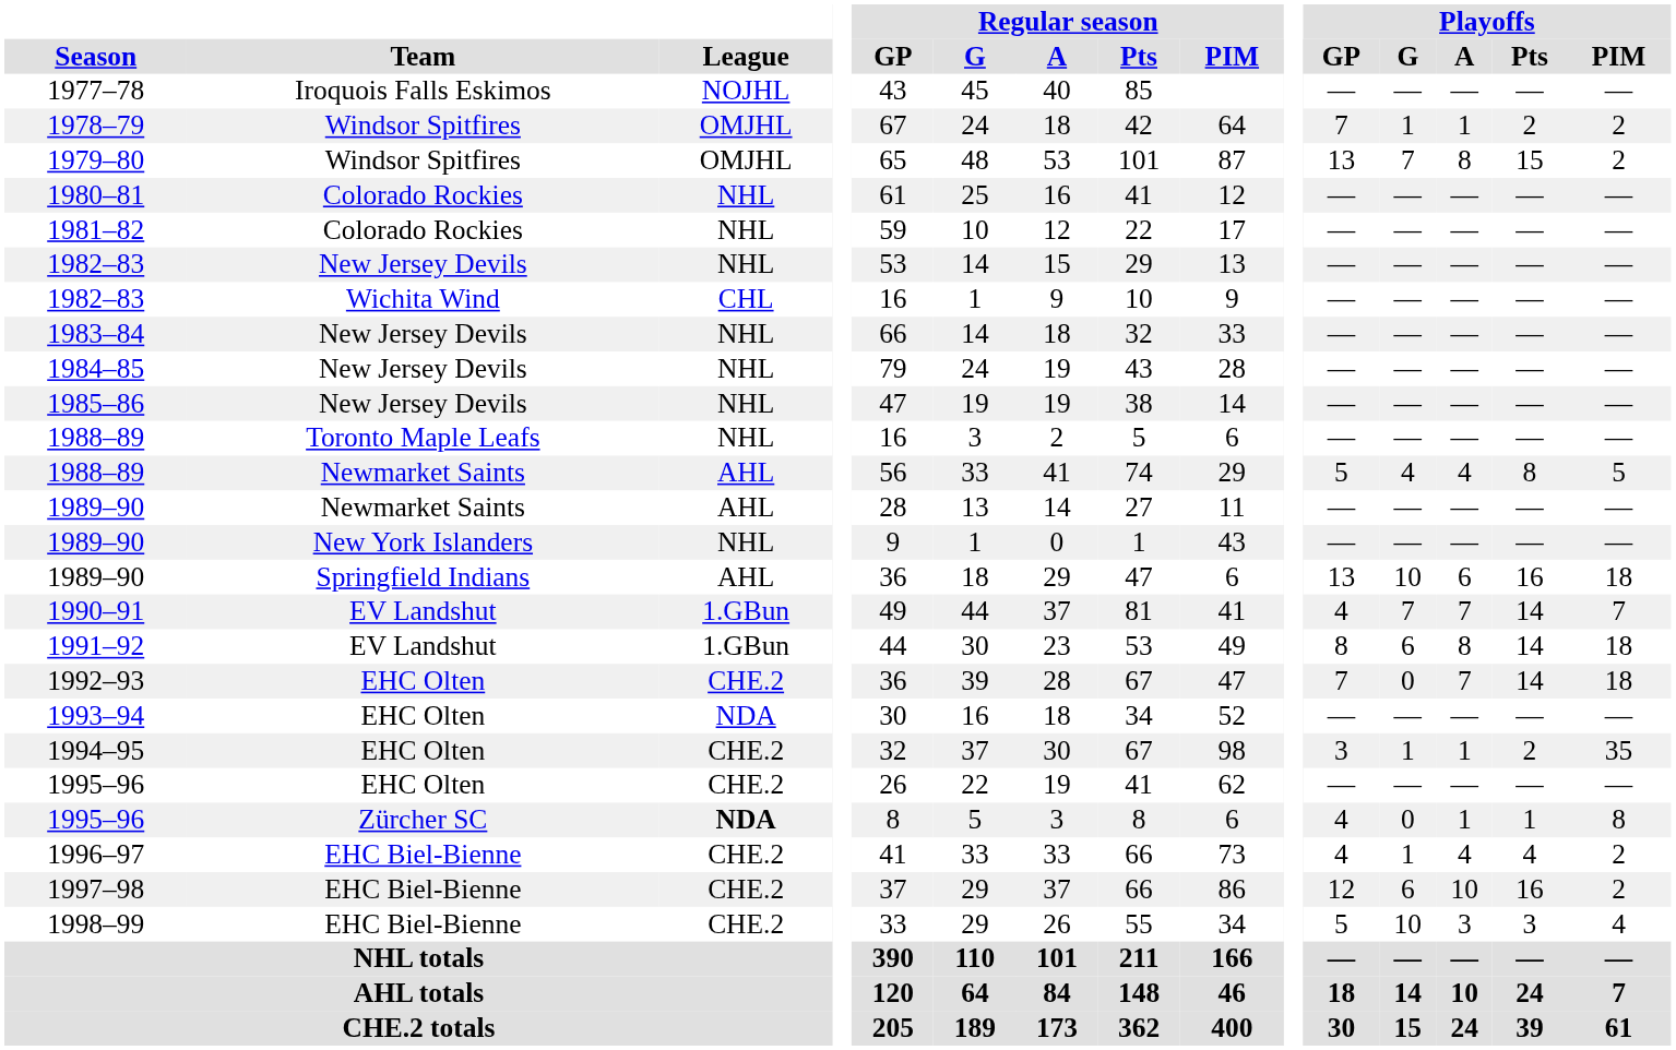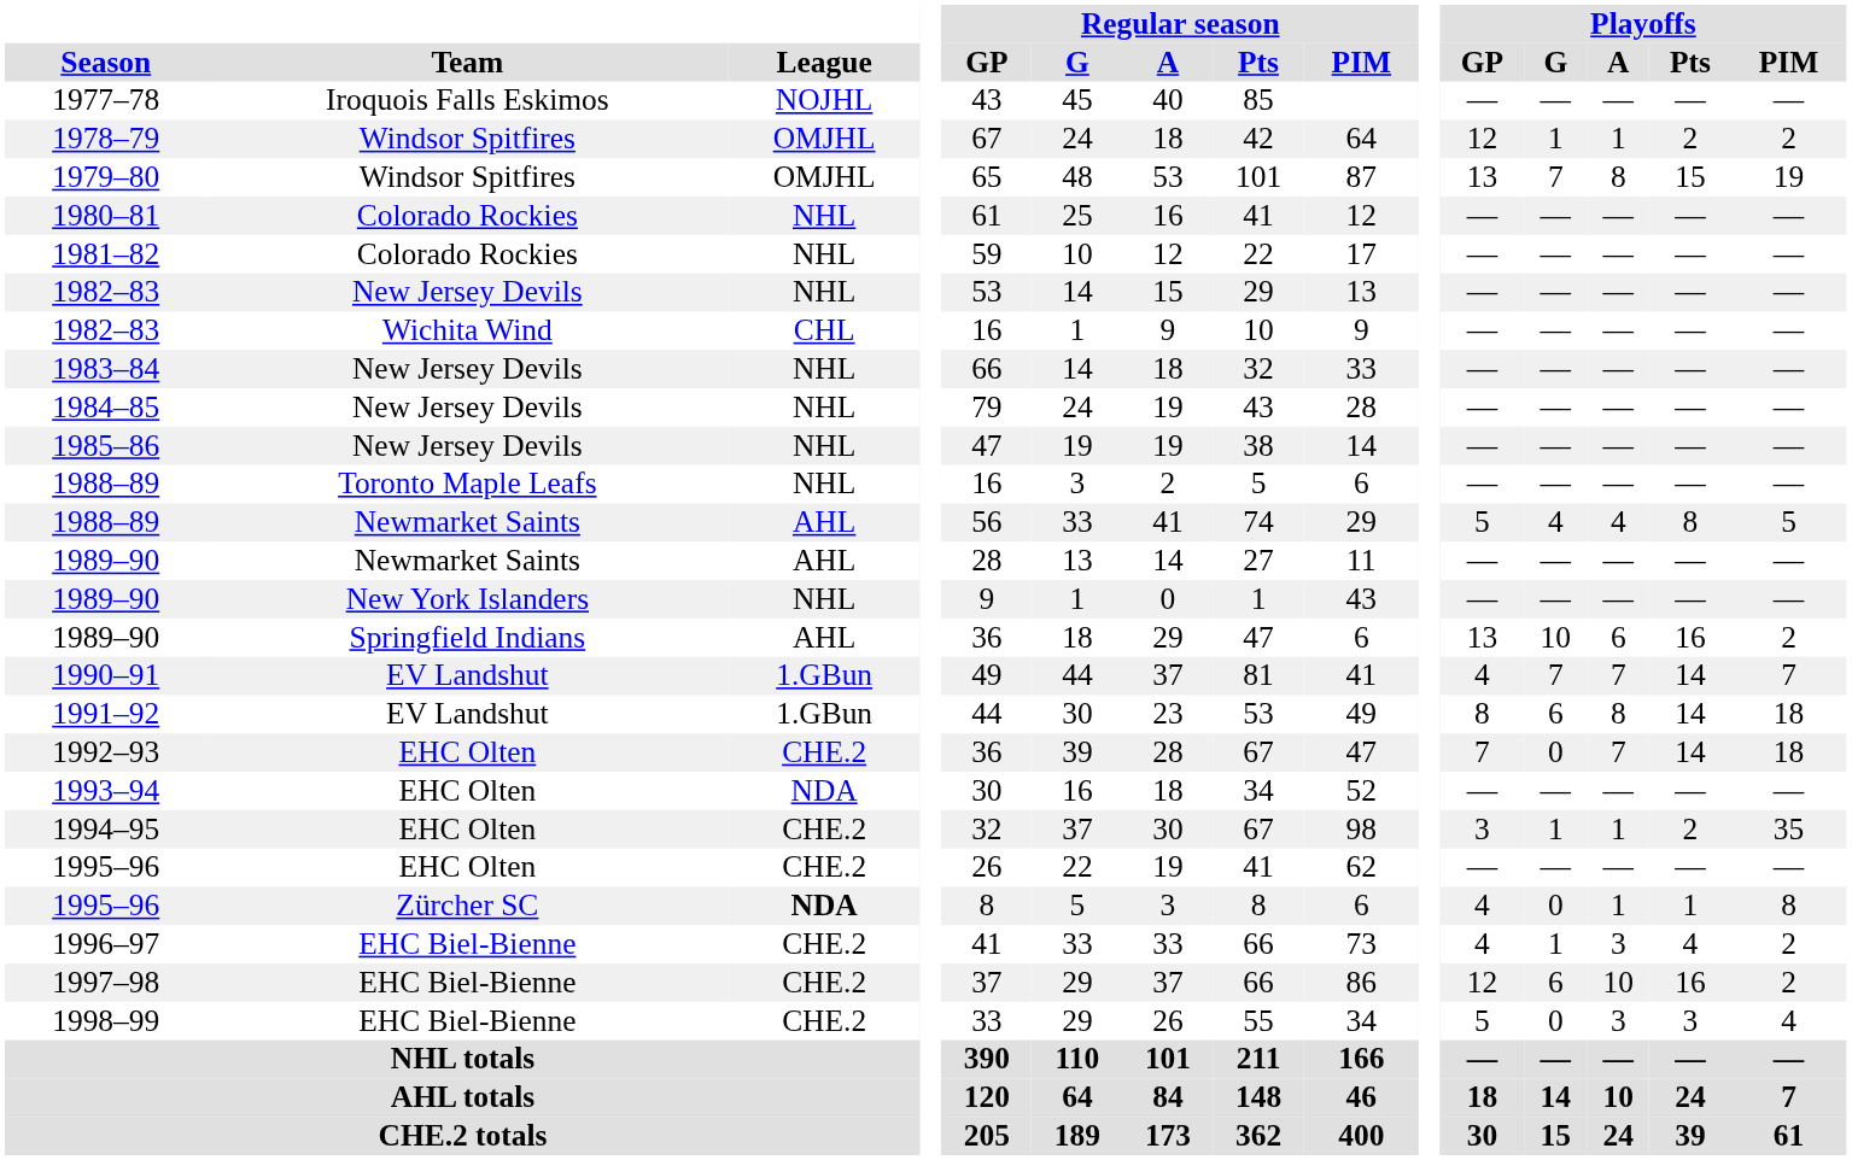 <table border="0" cellpadding="1" cellspacing="0" style="text-align:center; width:60em">
 <tr bgcolor="#e0e0e0">
 <th colspan="3" bgcolor="#ffffff"> </th>
 <th rowspan="99" bgcolor="#ffffff"> </th>
 <th colspan="5"><a href='#'>Regular season</a></th>
 <th rowspan="99" bgcolor="#ffffff"> </th>
 <th colspan="5"><a href='#'>Playoffs</a></th>
 </tr>
 <tr bgcolor="#e0e0e0">
 <th><a href='#'>Season</a></th>
 <th>Team</th>
 <th>League</th>
 <th>GP</th>
 <th><a href='#'>G</a></th>
 <th><a href='#'>A</a></th>
 <th><a href='#'>Pts</a></th>
 <th><a href='#'>PIM</a></th>
 <th>GP</th>
 <th>G</th>
 <th>A</th>
 <th>Pts</th>
 <th>PIM</th>
 </tr>
 <tr>
 <td>1977–78</td>
 <td>Iroquois Falls Eskimos</td>
 <td><a href='#'>NOJHL</a></td>
 <td>43</td>
 <td>45</td>
 <td>40</td>
 <td>85</td>
 <td></td>
 <td>—</td>
 <td>—</td>
 <td>—</td>
 <td>—</td>
 <td>—</td>
 </tr>
 <tr bgcolor="#f0f0f0">
 <td><a href='#'>1978–79</a></td>
 <td><a href='#'>Windsor Spitfires</a></td>
 <td><a href='#'>OMJHL</a></td>
 <td>67</td>
 <td>24</td>
 <td>18</td>
 <td>42</td>
 <td>64</td>
-<td>7</td>
+<td>12</td>
 <td>1</td>
 <td>1</td>
 <td>2</td>
 <td>2</td>
 </tr>
 <tr>
 <td><a href='#'>1979–80</a></td>
 <td>Windsor Spitfires</td>
 <td>OMJHL</td>
 <td>65</td>
 <td>48</td>
 <td>53</td>
 <td>101</td>
 <td>87</td>
 <td>13</td>
 <td>7</td>
 <td>8</td>
 <td>15</td>
-<td>2</td>
+<td>19</td>
 </tr>
 <tr bgcolor="#f0f0f0">
 <td><a href='#'>1980–81</a></td>
 <td><a href='#'>Colorado Rockies</a></td>
 <td><a href='#'>NHL</a></td>
 <td>61</td>
 <td>25</td>
 <td>16</td>
 <td>41</td>
 <td>12</td>
 <td>—</td>
 <td>—</td>
 <td>—</td>
 <td>—</td>
 <td>—</td>
 </tr>
 <tr>
 <td><a href='#'>1981–82</a></td>
 <td>Colorado Rockies</td>
 <td>NHL</td>
 <td>59</td>
 <td>10</td>
 <td>12</td>
 <td>22</td>
 <td>17</td>
 <td>—</td>
 <td>—</td>
 <td>—</td>
 <td>—</td>
 <td>—</td>
 </tr>
 <tr bgcolor="#f0f0f0">
 <td><a href='#'>1982–83</a></td>
 <td><a href='#'>New Jersey Devils</a></td>
 <td>NHL</td>
 <td>53</td>
 <td>14</td>
 <td>15</td>
 <td>29</td>
 <td>13</td>
 <td>—</td>
 <td>—</td>
 <td>—</td>
 <td>—</td>
 <td>—</td>
 </tr>
 <tr>
 <td><a href='#'>1982–83</a></td>
 <td><a href='#'>Wichita Wind</a></td>
 <td><a href='#'>CHL</a></td>
 <td>16</td>
 <td>1</td>
 <td>9</td>
 <td>10</td>
 <td>9</td>
 <td>—</td>
 <td>—</td>
 <td>—</td>
 <td>—</td>
 <td>—</td>
 </tr>
 <tr bgcolor="#f0f0f0">
 <td><a href='#'>1983–84</a></td>
 <td>New Jersey Devils</td>
 <td>NHL</td>
 <td>66</td>
 <td>14</td>
 <td>18</td>
 <td>32</td>
 <td>33</td>
 <td>—</td>
 <td>—</td>
 <td>—</td>
 <td>—</td>
 <td>—</td>
 </tr>
 <tr>
 <td><a href='#'>1984–85</a></td>
 <td>New Jersey Devils</td>
 <td>NHL</td>
 <td>79</td>
 <td>24</td>
 <td>19</td>
 <td>43</td>
 <td>28</td>
 <td>—</td>
 <td>—</td>
 <td>—</td>
 <td>—</td>
 <td>—</td>
 </tr>
 <tr bgcolor="#f0f0f0">
 <td><a href='#'>1985–86</a></td>
 <td>New Jersey Devils</td>
 <td>NHL</td>
 <td>47</td>
 <td>19</td>
 <td>19</td>
 <td>38</td>
 <td>14</td>
 <td>—</td>
 <td>—</td>
 <td>—</td>
 <td>—</td>
 <td>—</td>
 </tr>
 <tr>
 <td><a href='#'>1988–89</a></td>
 <td><a href='#'>Toronto Maple Leafs</a></td>
 <td>NHL</td>
 <td>16</td>
 <td>3</td>
 <td>2</td>
 <td>5</td>
 <td>6</td>
 <td>—</td>
 <td>—</td>
 <td>—</td>
 <td>—</td>
 <td>—</td>
 </tr>
 <tr bgcolor="#f0f0f0">
 <td><a href='#'>1988–89</a></td>
 <td><a href='#'>Newmarket Saints</a></td>
 <td><a href='#'>AHL</a></td>
 <td>56</td>
 <td>33</td>
 <td>41</td>
 <td>74</td>
 <td>29</td>
 <td>5</td>
 <td>4</td>
 <td>4</td>
 <td>8</td>
 <td>5</td>
 </tr>
 <tr>
 <td><a href='#'>1989–90</a></td>
 <td>Newmarket Saints</td>
 <td>AHL</td>
 <td>28</td>
 <td>13</td>
 <td>14</td>
 <td>27</td>
 <td>11</td>
 <td>—</td>
 <td>—</td>
 <td>—</td>
 <td>—</td>
 <td>—</td>
 </tr>
 <tr bgcolor="#f0f0f0">
 <td><a href='#'>1989–90</a></td>
 <td><a href='#'>New York Islanders</a></td>
 <td>NHL</td>
 <td>9</td>
 <td>1</td>
 <td>0</td>
 <td>1</td>
 <td>43</td>
 <td>—</td>
 <td>—</td>
 <td>—</td>
 <td>—</td>
 <td>—</td>
 </tr>
 <tr>
 <td>1989–90</td>
 <td><a href='#'>Springfield Indians</a></td>
 <td>AHL</td>
 <td>36</td>
 <td>18</td>
 <td>29</td>
 <td>47</td>
 <td>6</td>
 <td>13</td>
 <td>10</td>
 <td>6</td>
 <td>16</td>
-<td>18</td>
+<td>2</td>
 </tr>
 <tr bgcolor="#f0f0f0">
 <td><a href='#'>1990–91</a></td>
 <td><a href='#'>EV Landshut</a></td>
 <td><a href='#'>1.GBun</a></td>
 <td>49</td>
 <td>44</td>
 <td>37</td>
 <td>81</td>
 <td>41</td>
 <td>4</td>
 <td>7</td>
 <td>7</td>
 <td>14</td>
 <td>7</td>
 </tr>
 <tr>
 <td><a href='#'>1991–92</a></td>
 <td>EV Landshut</td>
 <td>1.GBun</td>
 <td>44</td>
 <td>30</td>
 <td>23</td>
 <td>53</td>
 <td>49</td>
 <td>8</td>
 <td>6</td>
 <td>8</td>
 <td>14</td>
 <td>18</td>
 </tr>
 <tr bgcolor="#f0f0f0">
 <td>1992–93</td>
 <td><a href='#'>EHC Olten</a></td>
 <td><a href='#'>CHE.2</a></td>
 <td>36</td>
 <td>39</td>
 <td>28</td>
 <td>67</td>
 <td>47</td>
 <td>7</td>
 <td>0</td>
 <td>7</td>
 <td>14</td>
 <td>18</td>
 </tr>
 <tr>
 <td><a href='#'>1993–94</a></td>
 <td>EHC Olten</td>
 <td><a href='#'>NDA</a></td>
 <td>30</td>
 <td>16</td>
 <td>18</td>
 <td>34</td>
 <td>52</td>
 <td>—</td>
 <td>—</td>
 <td>—</td>
 <td>—</td>
 <td>—</td>
 </tr>
 <tr bgcolor="#f0f0f0">
 <td>1994–95</td>
 <td>EHC Olten</td>
 <td>CHE.2</td>
 <td>32</td>
 <td>37</td>
 <td>30</td>
 <td>67</td>
 <td>98</td>
 <td>3</td>
 <td>1</td>
 <td>1</td>
 <td>2</td>
 <td>35</td>
 </tr>
 <tr>
 <td>1995–96</td>
 <td>EHC Olten</td>
 <td>CHE.2</td>
 <td>26</td>
 <td>22</td>
 <td>19</td>
 <td>41</td>
 <td>62</td>
 <td>—</td>
 <td>—</td>
 <td>—</td>
 <td>—</td>
 <td>—</td>
 </tr>
 <tr bgcolor="#f0f0f0">
 <td><a href='#'>1995–96</a></td>
 <td><a href='#'>Zürcher SC</a></td>
 <td><strong>NDA</strong></td>
 <td>8</td>
 <td>5</td>
 <td>3</td>
 <td>8</td>
 <td>6</td>
 <td>4</td>
 <td>0</td>
 <td>1</td>
 <td>1</td>
 <td>8</td>
 </tr>
 <tr>
 <td>1996–97</td>
 <td><a href='#'>EHC Biel-Bienne</a></td>
 <td>CHE.2</td>
 <td>41</td>
 <td>33</td>
 <td>33</td>
 <td>66</td>
 <td>73</td>
 <td>4</td>
 <td>1</td>
-<td>4</td>
+<td>3</td>
 <td>4</td>
 <td>2</td>
 </tr>
 <tr bgcolor="#f0f0f0">
 <td>1997–98</td>
 <td>EHC Biel-Bienne</td>
 <td>CHE.2</td>
 <td>37</td>
 <td>29</td>
 <td>37</td>
 <td>66</td>
 <td>86</td>
 <td>12</td>
 <td>6</td>
 <td>10</td>
 <td>16</td>
 <td>2</td>
 </tr>
 <tr>
 <td>1998–99</td>
 <td>EHC Biel-Bienne</td>
 <td>CHE.2</td>
 <td>33</td>
 <td>29</td>
 <td>26</td>
 <td>55</td>
 <td>34</td>
 <td>5</td>
-<td>10</td>
+<td>0</td>
 <td>3</td>
 <td>3</td>
 <td>4</td>
 </tr>
 <tr bgcolor="#e0e0e0">
 <th colspan="3">NHL totals</th>
 <th>390</th>
 <th>110</th>
 <th>101</th>
 <th>211</th>
 <th>166</th>
 <th>—</th>
 <th>—</th>
 <th>—</th>
 <th>—</th>
 <th>—</th>
 </tr>
 <tr bgcolor="#e0e0e0">
 <th colspan="3">AHL totals</th>
 <th>120</th>
 <th>64</th>
 <th>84</th>
 <th>148</th>
 <th>46</th>
 <th>18</th>
 <th>14</th>
 <th>10</th>
 <th>24</th>
 <th>7</th>
 </tr>
 <tr bgcolor="#e0e0e0">
 <th colspan="3">CHE.2 totals</th>
 <th>205</th>
 <th>189</th>
 <th>173</th>
 <th>362</th>
 <th>400</th>
 <th>30</th>
 <th>15</th>
 <th>24</th>
 <th>39</th>
 <th>61</th>
 </tr>
 </table>
